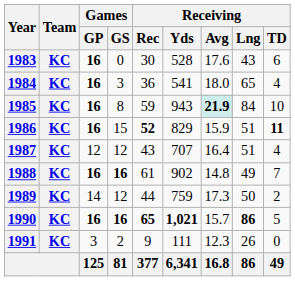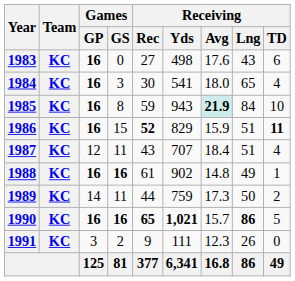 <table class="wikitable" style="text-align:center;">
 <tr>
 <th rowspan="2">Year</th>
 <th rowspan="2">Team</th>
 <th colspan="2">Games</th>
 <th colspan="5">Receiving</th>
 </tr>
 <tr>
 <th>GP</th>
 <th>GS</th>
 <th>Rec</th>
 <th>Yds</th>
 <th>Avg</th>
 <th>Lng</th>
 <th>TD</th>
 </tr>
 <tr>
 <th><a href='#'>1983</a></th>
 <th><a href='#'>KC</a></th>
 <td><strong>16</strong></td>
 <td>0</td>
-<td>30</td>
-<td>528</td>
+<td>27</td>
+<td>498</td>
 <td>17.6</td>
 <td>43</td>
 <td>6</td>
 </tr>
 <tr>
 <th><a href='#'>1984</a></th>
 <th><a href='#'>KC</a></th>
 <td><strong>16</strong></td>
 <td>3</td>
-<td>36</td>
+<td>30</td>
 <td>541</td>
 <td>18.0</td>
 <td>65</td>
 <td>4</td>
 </tr>
 <tr>
 <th><a href='#'>1985</a></th>
 <th><a href='#'>KC</a></th>
 <td><strong>16</strong></td>
 <td>8</td>
 <td>59</td>
 <td>943</td>
 <td style="background:#cfecec;"><strong>21.9</strong></td>
 <td>84</td>
 <td>10</td>
 </tr>
 <tr>
 <th><a href='#'>1986</a></th>
 <th><a href='#'>KC</a></th>
 <td><strong>16</strong></td>
 <td>15</td>
 <td><strong>52</strong></td>
 <td>829</td>
 <td>15.9</td>
 <td>51</td>
 <td><strong>11</strong></td>
 </tr>
 <tr>
 <th><a href='#'>1987</a></th>
 <th><a href='#'>KC</a></th>
 <td>12</td>
-<td>12</td>
+<td>11</td>
 <td>43</td>
 <td>707</td>
-<td>16.4</td>
+<td>18.4</td>
 <td>51</td>
 <td>4</td>
 </tr>
 <tr>
 <th><a href='#'>1988</a></th>
 <th><a href='#'>KC</a></th>
 <td><strong>16</strong></td>
 <td><strong>16</strong></td>
 <td>61</td>
 <td>902</td>
 <td>14.8</td>
 <td>49</td>
-<td>7</td>
+<td>1</td>
 </tr>
 <tr>
 <th><a href='#'>1989</a></th>
 <th><a href='#'>KC</a></th>
 <td>14</td>
-<td>12</td>
+<td>11</td>
 <td>44</td>
 <td>759</td>
 <td>17.3</td>
 <td>50</td>
 <td>2</td>
 </tr>
 <tr>
 <th><a href='#'>1990</a></th>
 <th><a href='#'>KC</a></th>
 <td><strong>16</strong></td>
 <td><strong>16</strong></td>
 <td><strong>65</strong></td>
 <td><strong>1,021</strong></td>
 <td>15.7</td>
 <td><strong>86</strong></td>
 <td>5</td>
 </tr>
 <tr>
 <th><a href='#'>1991</a></th>
 <th><a href='#'>KC</a></th>
 <td>3</td>
 <td>2</td>
 <td>9</td>
 <td>111</td>
 <td>12.3</td>
 <td>26</td>
 <td>0</td>
 </tr>
 <tr>
 <th colspan="2"></th>
 <th>125</th>
 <th>81</th>
 <th>377</th>
 <th>6,341</th>
 <th>16.8</th>
 <th>86</th>
 <th>49</th>
 </tr>
 </table>
